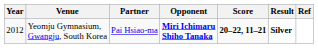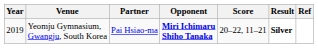 <table class="sortable wikitable" style="font-size: 90%">
 <tr>
 <th>Year</th>
 <th>Venue</th>
 <th>Partner</th>
 <th>Opponent</th>
 <th>Score</th>
 <th>Result</th>
 <th>Ref</th>
 </tr>
 <tr>
-<td align="center">2012</td>
+<td align="center">2019</td>
 <td align="left">Yeomju Gymnasium,<br><a href='#'>Gwangju</a>, South Korea</td>
 <td align="left"> <a href='#'>Pai Hsiao-ma</a></td>
 <td align="left"><strong> <a href='#'>Miri Ichimaru</a><br> <a href='#'>Shiho Tanaka</a></strong></td>
-<td align="left"><strong>20–22, 11–21</strong></td>
+<td align="left">20–22, 11–21</td>
 <td style="text-align:left; background:white"> <strong>Silver</strong></td>
 <td style="text-align:center; background:white"></td>
 </tr>
 </table>
